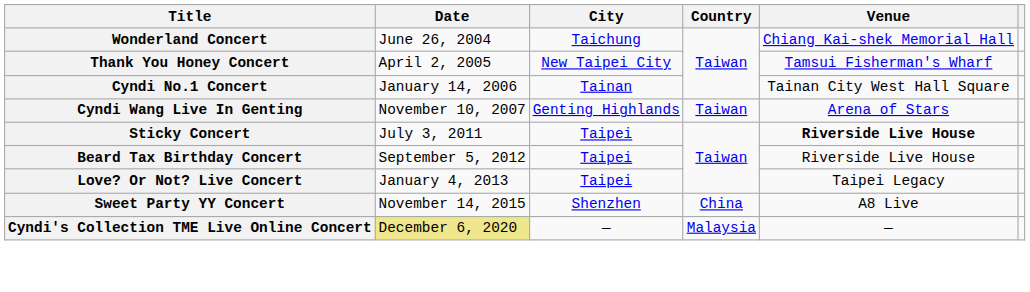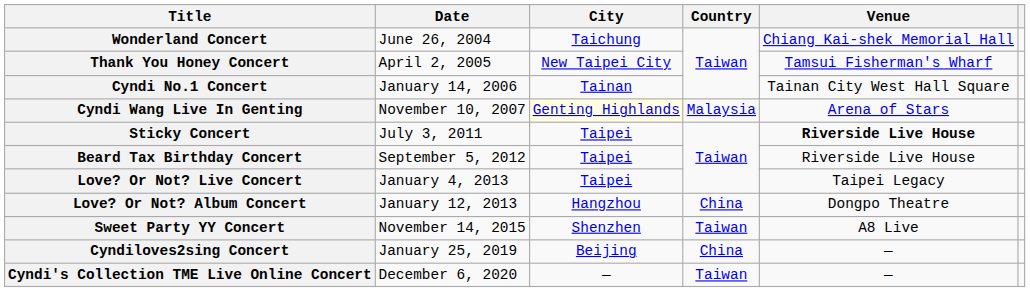 <table class="wikitable sortable plainrowheaders" style="text-align:center;">
 <tr>
 <th scope="col">Title</th>
 <th scope="col">Date</th>
 <th scope="col">City</th>
 <th scope="col">Country</th>
 <th scope="col">Venue</th>
 <th class="unsortable"></th>
 </tr>
 <tr>
 <th scope="row">Wonderland Concert</th>
 <td style="text-align:left;">June 26, 2004</td>
 <td><a href='#'>Taichung</a></td>
 <td rowspan="3"><a href='#'>Taiwan</a></td>
 <td><a href='#'>Chiang Kai-shek Memorial Hall</a></td>
 <td></td>
 </tr>
 <tr>
 <th scope="row">Thank You Honey Concert</th>
 <td style="text-align:left;">April 2, 2005</td>
 <td><a href='#'>New Taipei City</a></td>
 <td><a href='#'>Tamsui Fisherman's Wharf</a></td>
 <td></td>
 </tr>
 <tr>
 <th scope="row">Cyndi No.1 Concert</th>
 <td style="text-align:left;">January 14, 2006</td>
 <td><a href='#'>Tainan</a></td>
 <td>Tainan City West Hall Square</td>
 <td></td>
 </tr>
 <tr>
 <th scope="row">Cyndi Wang Live In Genting</th>
 <td style="text-align:left;">November 10, 2007</td>
-<td><a href='#'>Genting Highlands</a></td>
-<td><a href='#'>Taiwan</a></td>
+<td style="background: lightyellow;"><a href='#'>Genting Highlands</a></td>
+<td><a href='#'>Malaysia</a></td>
 <td><a href='#'>Arena of Stars</a></td>
 <td></td>
 </tr>
 <tr>
 <th scope="row">Sticky Concert</th>
 <td style="text-align:left;">July 3, 2011</td>
 <td><a href='#'>Taipei</a></td>
 <td rowspan="3"><a href='#'>Taiwan</a></td>
 <td><strong>Riverside Live House</strong></td>
 <td></td>
 </tr>
 <tr>
 <th scope="row">Beard Tax Birthday Concert</th>
 <td style="text-align:left;">September 5, 2012</td>
 <td><a href='#'>Taipei</a></td>
 <td>Riverside Live House</td>
 <td></td>
 </tr>
 <tr>
 <th scope="row">Love? Or Not? Live Concert</th>
 <td style="text-align:left;">January 4, 2013</td>
 <td><a href='#'>Taipei</a></td>
 <td>Taipei Legacy</td>
 <td></td>
 </tr>
 <tr>
+<th scope="row">Love? Or Not? Album Concert</th>
+<td style="text-align:left;">January 12, 2013</td>
+<td><a href='#'>Hangzhou</a></td>
+<td><a href='#'>China</a></td>
+<td>Dongpo Theatre</td>
+<td></td>
+</tr>
+<tr>
 <th scope="row">Sweet Party YY Concert</th>
 <td style="text-align:left;">November 14, 2015</td>
 <td><a href='#'>Shenzhen</a></td>
-<td><a href='#'>China</a></td>
+<td><a href='#'>Taiwan</a></td>
 <td>A8 Live</td>
 <td></td>
 </tr>
 <tr>
+<th scope="row">Cyndiloves2sing Concert</th>
+<td style="text-align:left;">January 25, 2019</td>
+<td><a href='#'>Beijing</a></td>
+<td><a href='#'>China</a></td>
+<td>—</td>
+<td></td>
+</tr>
+<tr>
 <th scope="row">Cyndi's Collection TME Live Online Concert</th>
-<td style="background: khaki; text-align:left;">December 6, 2020</td>
+<td style="text-align:left;">December 6, 2020</td>
 <td>—</td>
-<td><a href='#'>Malaysia</a></td>
+<td><a href='#'>Taiwan</a></td>
 <td>—</td>
 <td></td>
 </tr>
 </table>
